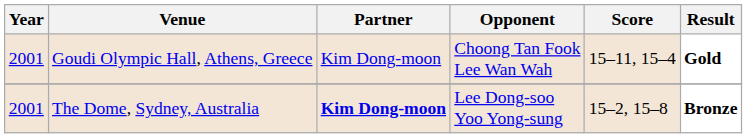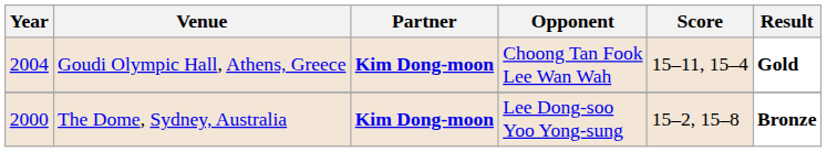 <table class="sortable wikitable" style="font-size: 90%;">
 <tr>
 <th>Year</th>
 <th>Venue</th>
 <th>Partner</th>
 <th>Opponent</th>
 <th>Score</th>
 <th>Result</th>
 </tr>
 <tr style="background:#F3E6D7">
-<td align="center"><a href='#'>2001</a></td>
+<td align="center"><a href='#'>2004</a></td>
 <td align="left"><a href='#'>Goudi Olympic Hall</a>, <a href='#'>Athens, Greece</a></td>
-<td align="left"> <a href='#'>Kim Dong-moon</a></td>
+<td align="left"><strong> <a href='#'>Kim Dong-moon</a></strong></td>
 <td align="left"> <a href='#'>Choong Tan Fook</a> <br>  <a href='#'>Lee Wan Wah</a></td>
 <td align="left">15–11, 15–4</td>
 <td style="text-align:left; background:white"> <strong>Gold</strong></td>
 </tr>
 <tr>
 </tr>
 <tr style="background:#F3E6D7">
-<td align="center"><a href='#'>2001</a></td>
+<td align="center"><a href='#'>2000</a></td>
 <td align="left"><a href='#'>The Dome</a>, <a href='#'>Sydney, Australia</a></td>
 <td align="left"><strong> <a href='#'>Kim Dong-moon</a></strong></td>
 <td align="left"> <a href='#'>Lee Dong-soo</a> <br>  <a href='#'>Yoo Yong-sung</a></td>
 <td align="left">15–2, 15–8</td>
 <td style="text-align:left; background:white"> <strong>Bronze</strong></td>
 </tr>
 </table>
